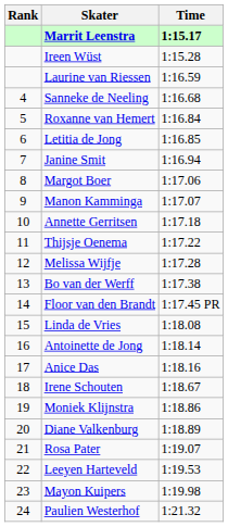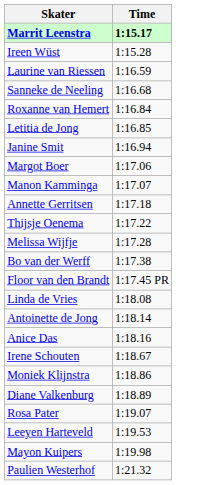 <table class="wikitable">
 <tr>
-<th>Rank</th>
 <th>Skater</th>
 <th>Time</th>
 </tr>
 <tr bgcolor=ccffcc>
-<td style="text-align:center"></td>
 <td><strong><a href='#'>Marrit Leenstra</a></strong></td>
 <td><strong>1:15.17</strong></td>
 </tr>
 <tr>
-<td style="text-align:center"></td>
 <td><a href='#'>Ireen Wüst</a></td>
 <td>1:15.28</td>
 </tr>
 <tr>
-<td style="text-align:center"></td>
 <td><a href='#'>Laurine van Riessen</a></td>
 <td>1:16.59</td>
 </tr>
 <tr>
-<td style="text-align:center">4</td>
 <td><a href='#'>Sanneke de Neeling</a></td>
 <td>1:16.68</td>
 </tr>
 <tr>
-<td style="text-align:center">5</td>
 <td><a href='#'>Roxanne van Hemert</a></td>
 <td>1:16.84</td>
 </tr>
 <tr>
-<td style="text-align:center">6</td>
 <td><a href='#'>Letitia de Jong</a></td>
 <td>1:16.85</td>
 </tr>
 <tr>
-<td style="text-align:center">7</td>
 <td><a href='#'>Janine Smit</a></td>
 <td>1:16.94</td>
 </tr>
 <tr>
-<td style="text-align:center">8</td>
 <td><a href='#'>Margot Boer</a></td>
 <td>1:17.06</td>
 </tr>
 <tr>
-<td style="text-align:center">9</td>
 <td><a href='#'>Manon Kamminga</a></td>
 <td>1:17.07</td>
 </tr>
 <tr>
-<td style="text-align:center">10</td>
 <td><a href='#'>Annette Gerritsen</a></td>
 <td>1:17.18</td>
 </tr>
 <tr>
-<td style="text-align:center">11</td>
 <td><a href='#'>Thijsje Oenema</a></td>
 <td>1:17.22</td>
 </tr>
 <tr>
-<td style="text-align:center">12</td>
 <td><a href='#'>Melissa Wijfje</a></td>
 <td>1:17.28</td>
 </tr>
 <tr>
-<td style="text-align:center">13</td>
 <td><a href='#'>Bo van der Werff</a></td>
 <td>1:17.38</td>
 </tr>
 <tr>
-<td style="text-align:center">14</td>
 <td><a href='#'>Floor van den Brandt</a></td>
 <td>1:17.45 PR</td>
 </tr>
 <tr>
-<td style="text-align:center">15</td>
 <td><a href='#'>Linda de Vries</a></td>
 <td>1:18.08</td>
 </tr>
 <tr>
-<td style="text-align:center">16</td>
 <td><a href='#'>Antoinette de Jong</a></td>
 <td>1:18.14</td>
 </tr>
 <tr>
-<td style="text-align:center">17</td>
 <td><a href='#'>Anice Das</a></td>
 <td>1:18.16</td>
 </tr>
 <tr>
-<td style="text-align:center">18</td>
 <td><a href='#'>Irene Schouten</a></td>
 <td>1:18.67</td>
 </tr>
 <tr>
-<td style="text-align:center">19</td>
 <td><a href='#'>Moniek Klijnstra</a></td>
 <td>1:18.86</td>
 </tr>
 <tr>
-<td style="text-align:center">20</td>
 <td><a href='#'>Diane Valkenburg</a></td>
 <td>1:18.89</td>
 </tr>
 <tr>
-<td style="text-align:center">21</td>
 <td><a href='#'>Rosa Pater</a></td>
 <td>1:19.07</td>
 </tr>
 <tr>
-<td style="text-align:center">22</td>
 <td><a href='#'>Leeyen Harteveld</a></td>
 <td>1:19.53</td>
 </tr>
 <tr>
-<td style="text-align:center">23</td>
 <td><a href='#'>Mayon Kuipers</a></td>
 <td>1:19.98</td>
 </tr>
 <tr>
-<td style="text-align:center">24</td>
 <td><a href='#'>Paulien Westerhof</a></td>
 <td>1:21.32</td>
 </tr>
 </table>
